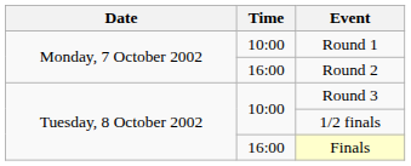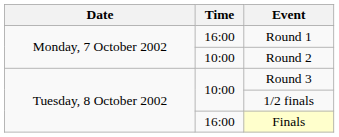 <table class = "wikitable" style="text-align:center;">
 <tr>
 <th width=220>Date</th>
 <th width=50>Time</th>
 <th width=100>Event</th>
 </tr>
 <tr>
 <td rowspan=2>Monday, 7 October 2002</td>
-<td>10:00</td>
+<td>16:00</td>
 <td>Round 1</td>
 </tr>
 <tr>
-<td>16:00</td>
+<td>10:00</td>
 <td>Round 2</td>
 </tr>
 <tr>
 <td rowspan=3>Tuesday, 8 October 2002</td>
 <td rowspan=2>10:00</td>
 <td>Round 3</td>
 </tr>
 <tr>
 <td>1/2 finals</td>
 </tr>
 <tr>
 <td>16:00</td>
 <td bgcolor=ffffcc>Finals</td>
 </tr>
 </table>
